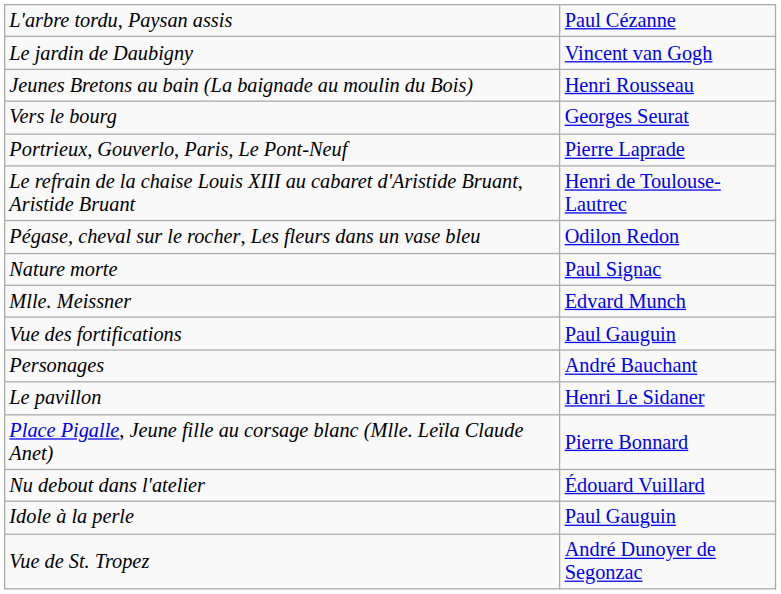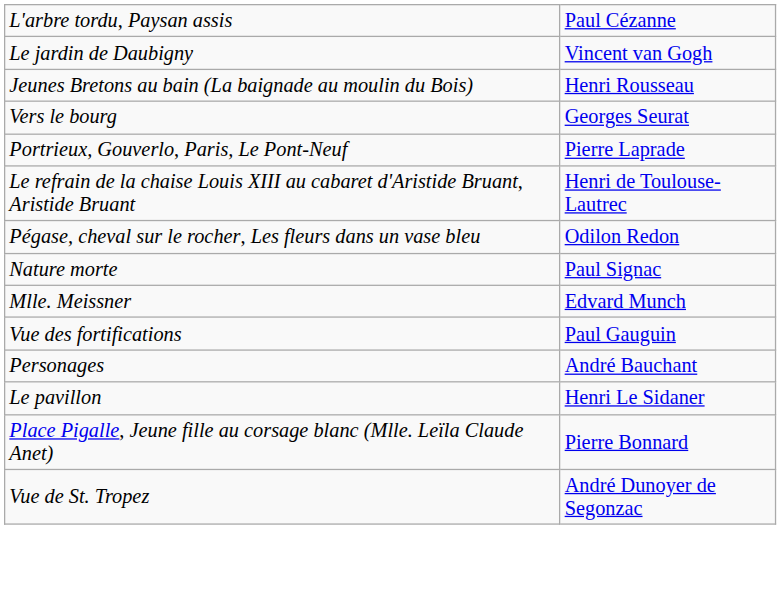 <table class="wikitable">
 <tr>
 <td><em>L'arbre tordu</em>, <em>Paysan assis</em></td>
 <td><a href='#'>Paul Cézanne</a></td>
 </tr>
 <tr>
 <td><em>Le jardin de Daubigny</em></td>
 <td><a href='#'>Vincent van Gogh</a></td>
 </tr>
 <tr>
 <td><em>Jeunes Bretons au bain (La baignade au moulin du Bois) </em></td>
 <td><a href='#'>Henri Rousseau</a></td>
 </tr>
 <tr>
 <td><em>Vers le bourg</em></td>
 <td><a href='#'>Georges Seurat</a></td>
 </tr>
 <tr>
 <td><em>Portrieux, Gouverlo</em>, <em>Paris, Le Pont-Neuf</em></td>
 <td><a href='#'>Pierre Laprade</a></td>
 </tr>
 <tr>
 <td><em>Le refrain de la chaise Louis XIII au cabaret d'Aristide Bruant</em>, <em>Aristide Bruant</em></td>
 <td><a href='#'>Henri de Toulouse-Lautrec</a></td>
 </tr>
 <tr>
 <td><em>Pégase, cheval sur le rocher</em>, <em>Les fleurs dans un vase bleu</em></td>
 <td><a href='#'>Odilon Redon</a></td>
 </tr>
 <tr>
 <td><em>Nature morte</em></td>
 <td><a href='#'>Paul Signac</a></td>
 </tr>
 <tr>
 <td><em>Mlle. Meissner</em></td>
 <td><a href='#'>Edvard Munch</a></td>
 </tr>
 <tr>
 <td><em>Vue des fortifications</em></td>
 <td><a href='#'>Paul Gauguin</a></td>
 </tr>
 <tr>
 <td><em>Personages</em></td>
 <td><a href='#'>André Bauchant</a></td>
 </tr>
 <tr>
 <td><em>Le pavillon</em></td>
 <td><a href='#'>Henri Le Sidaner</a></td>
 </tr>
 <tr>
 <td><em><a href='#'>Place Pigalle</a></em>, <em>Jeune fille au corsage blanc (Mlle. Leïla Claude Anet)</em></td>
 <td><a href='#'>Pierre Bonnard</a></td>
 </tr>
 <tr>
-<td><em>Nu debout dans l'atelier</em></td>
-<td><a href='#'>Édouard Vuillard</a></td>
-</tr>
-<tr>
-<td><em>Idole à la perle</em></td>
-<td><a href='#'>Paul Gauguin</a></td>
-</tr>
-<tr>
 <td><em>Vue de St. Tropez</em></td>
 <td><a href='#'>André Dunoyer de Segonzac</a></td>
 </tr>
 </table>
